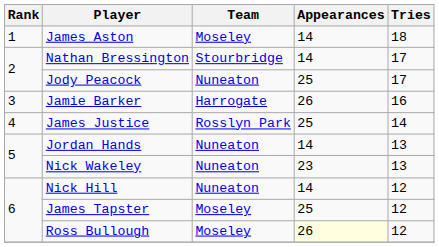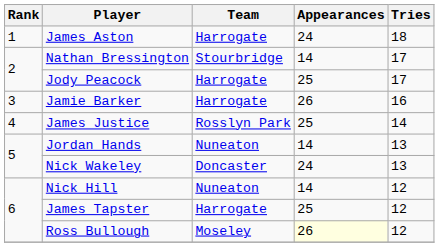 <table class="wikitable">
 <tr>
 <th>Rank</th>
 <th>Player</th>
 <th>Team</th>
 <th>Appearances</th>
 <th>Tries</th>
 </tr>
 <tr>
 <td>1</td>
 <td> <a href='#'>James Aston</a></td>
-<td><a href='#'>Moseley</a></td>
-<td>14</td>
+<td><a href='#'>Harrogate</a></td>
+<td>24</td>
 <td>18</td>
 </tr>
 <tr>
 <td rowspan=2>2</td>
 <td> <a href='#'>Nathan Bressington</a></td>
 <td><a href='#'>Stourbridge</a></td>
 <td>14</td>
 <td>17</td>
 </tr>
 <tr>
 <td> <a href='#'>Jody Peacock</a></td>
-<td><a href='#'>Nuneaton</a></td>
+<td><a href='#'>Harrogate</a></td>
 <td>25</td>
 <td>17</td>
 </tr>
 <tr>
 <td>3</td>
 <td> <a href='#'>Jamie Barker</a></td>
 <td><a href='#'>Harrogate</a></td>
 <td>26</td>
 <td>16</td>
 </tr>
 <tr>
 <td>4</td>
 <td> <a href='#'>James Justice</a></td>
 <td><a href='#'>Rosslyn Park</a></td>
 <td>25</td>
 <td>14</td>
 </tr>
 <tr>
 <td rowspan=2>5</td>
 <td> <a href='#'>Jordan Hands</a></td>
 <td><a href='#'>Nuneaton</a></td>
 <td>14</td>
 <td>13</td>
 </tr>
 <tr>
 <td> <a href='#'>Nick Wakeley</a></td>
-<td><a href='#'>Nuneaton</a></td>
-<td>23</td>
+<td><a href='#'>Doncaster</a></td>
+<td>24</td>
 <td>13</td>
 </tr>
 <tr>
 <td rowspan=3>6</td>
 <td> <a href='#'>Nick Hill</a></td>
 <td><a href='#'>Nuneaton</a></td>
 <td>14</td>
 <td>12</td>
 </tr>
 <tr>
 <td> <a href='#'>James Tapster</a></td>
-<td><a href='#'>Moseley</a></td>
+<td><a href='#'>Harrogate</a></td>
 <td>25</td>
 <td>12</td>
 </tr>
 <tr>
 <td> <a href='#'>Ross Bullough</a></td>
 <td><a href='#'>Moseley</a></td>
 <td style="background: lightyellow;">26</td>
 <td>12</td>
 </tr>
 <tr>
 </tr>
 </table>
